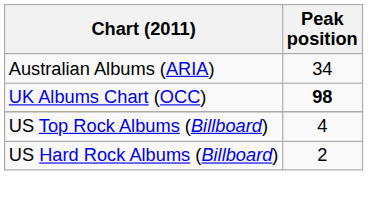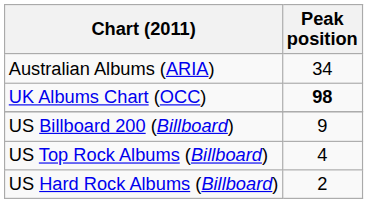 <table class="wikitable sortable">
 <tr>
 <th>Chart (2011)</th>
 <th>Peak<br>position</th>
 </tr>
 <tr>
 <td>Australian Albums (<a href='#'>ARIA</a>)</td>
 <td style="text-align:center;">34</td>
 </tr>
 <tr>
 <td><a href='#'>UK Albums Chart</a> (<a href='#'>OCC</a>)</td>
 <td style="text-align:center;"><strong>98</strong></td>
 </tr>
 <tr>
 </tr>
 <tr>
+<td>US <a href='#'>Billboard 200</a> (<a href='#'><em>Billboard</em></a>)</td>
+<td style="text-align:center;">9</td>
+</tr>
+<tr>
 <td>US <a href='#'>Top Rock Albums</a> (<a href='#'><em>Billboard</em></a>)</td>
 <td style="text-align:center;">4</td>
 </tr>
 <tr>
 <td>US <a href='#'>Hard Rock Albums</a> (<a href='#'><em>Billboard</em></a>)</td>
 <td style="text-align:center;">2</td>
 </tr>
 </table>
